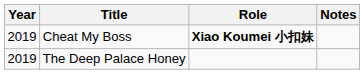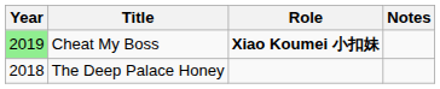 <table class="wikitable">
 <tr>
 <th>Year</th>
 <th>Title</th>
 <th>Role</th>
 <th>Notes</th>
 </tr>
 <tr>
-<td>2019</td>
+<td style="background: lightgreen;">2019</td>
 <td>Cheat My Boss</td>
 <td><strong>Xiao Koumei 小扣妹</strong></td>
 <td></td>
 </tr>
 <tr>
-<td>2019</td>
+<td>2018</td>
 <td>The Deep Palace Honey</td>
 <td></td>
 <td></td>
 </tr>
 </table>
